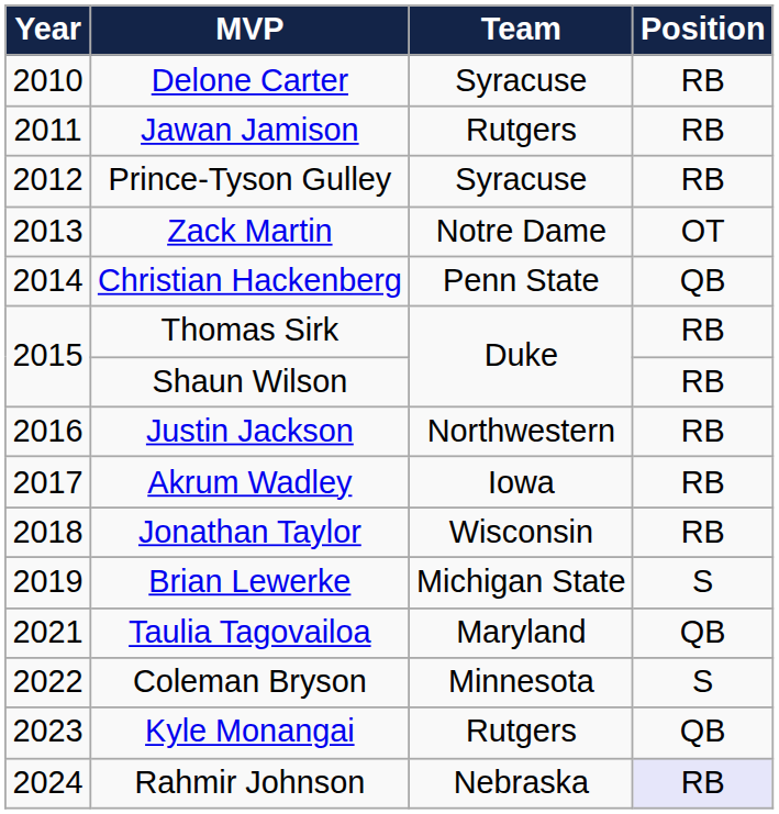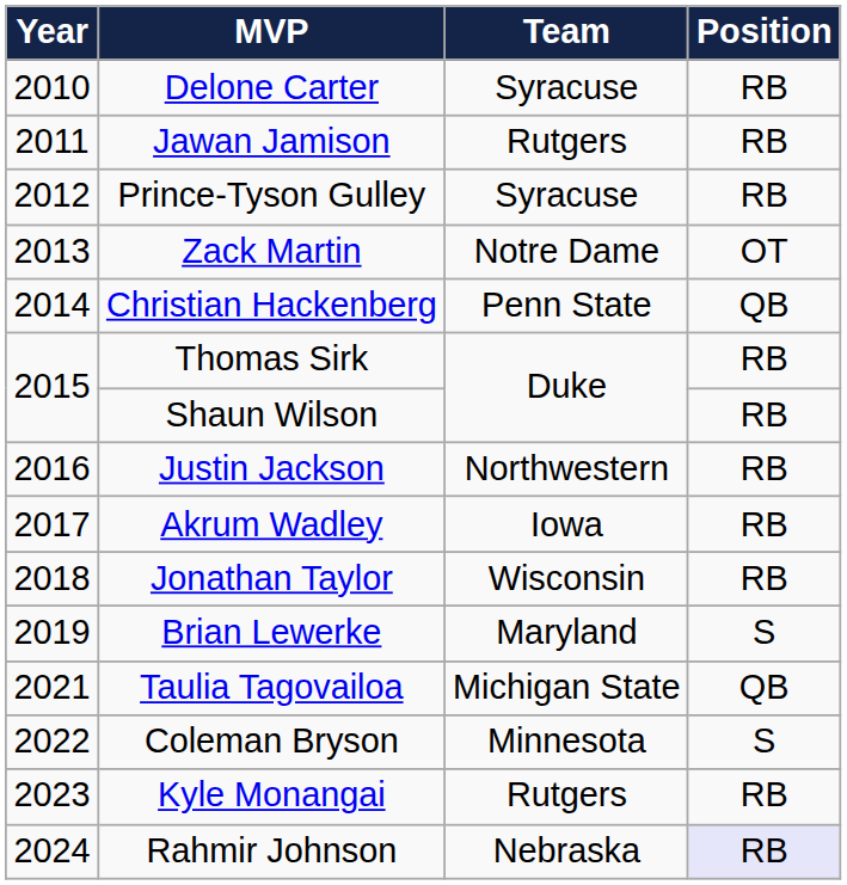 <table class="wikitable" style="text-align:center">
 <tr>
 <th style="background:#132448; color:#FFFFFF;">Year</th>
 <th style="background:#132448; color:#FFFFFF;">MVP</th>
 <th style="background:#132448; color:#FFFFFF;">Team</th>
 <th style="background:#132448; color:#FFFFFF;">Position</th>
 </tr>
 <tr>
 <td>2010</td>
 <td><a href='#'>Delone Carter</a></td>
 <td>Syracuse</td>
 <td>RB</td>
 </tr>
 <tr>
 <td>2011</td>
 <td><a href='#'>Jawan Jamison</a></td>
 <td>Rutgers</td>
 <td>RB</td>
 </tr>
 <tr>
 <td>2012</td>
 <td>Prince-Tyson Gulley</td>
 <td>Syracuse</td>
 <td>RB</td>
 </tr>
 <tr>
 <td>2013</td>
 <td><a href='#'>Zack Martin</a></td>
 <td>Notre Dame</td>
 <td>OT</td>
 </tr>
 <tr>
 <td>2014</td>
 <td><a href='#'>Christian Hackenberg</a></td>
 <td>Penn State</td>
 <td>QB</td>
 </tr>
 <tr>
 <td rowspan="2">2015</td>
 <td>Thomas Sirk</td>
 <td rowspan="2">Duke</td>
 <td>RB</td>
 </tr>
 <tr>
 <td>Shaun Wilson</td>
 <td>RB</td>
 </tr>
 <tr>
 <td>2016</td>
 <td><a href='#'>Justin Jackson</a></td>
 <td>Northwestern</td>
 <td>RB</td>
 </tr>
 <tr>
 <td>2017</td>
 <td><a href='#'>Akrum Wadley</a></td>
 <td>Iowa</td>
 <td>RB</td>
 </tr>
 <tr>
 <td>2018</td>
 <td><a href='#'>Jonathan Taylor</a></td>
 <td>Wisconsin</td>
 <td>RB</td>
 </tr>
 <tr>
 <td>2019</td>
 <td><a href='#'>Brian Lewerke</a></td>
-<td>Michigan State</td>
+<td>Maryland</td>
 <td>S</td>
 </tr>
 <tr>
 <td>2021</td>
 <td><a href='#'>Taulia Tagovailoa</a></td>
-<td>Maryland</td>
+<td>Michigan State</td>
 <td>QB</td>
 </tr>
 <tr>
 <td>2022</td>
 <td>Coleman Bryson</td>
 <td>Minnesota</td>
 <td>S</td>
 </tr>
 <tr>
 <td>2023</td>
 <td><a href='#'>Kyle Monangai</a></td>
 <td>Rutgers</td>
-<td>QB</td>
+<td>RB</td>
 </tr>
 <tr>
 <td>2024</td>
 <td>Rahmir Johnson</td>
 <td>Nebraska</td>
 <td style="background: lavender;">RB</td>
 </tr>
 </table>
